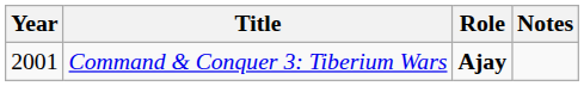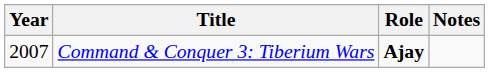 <table class="wikitable">
 <tr>
 <th>Year</th>
 <th>Title</th>
 <th>Role</th>
 <th>Notes</th>
 </tr>
 <tr>
-<td>2001</td>
+<td>2007</td>
 <td><em><a href='#'>Command & Conquer 3: Tiberium Wars</a></em></td>
 <td><strong>Ajay</strong></td>
 <td></td>
 </tr>
 </table>
